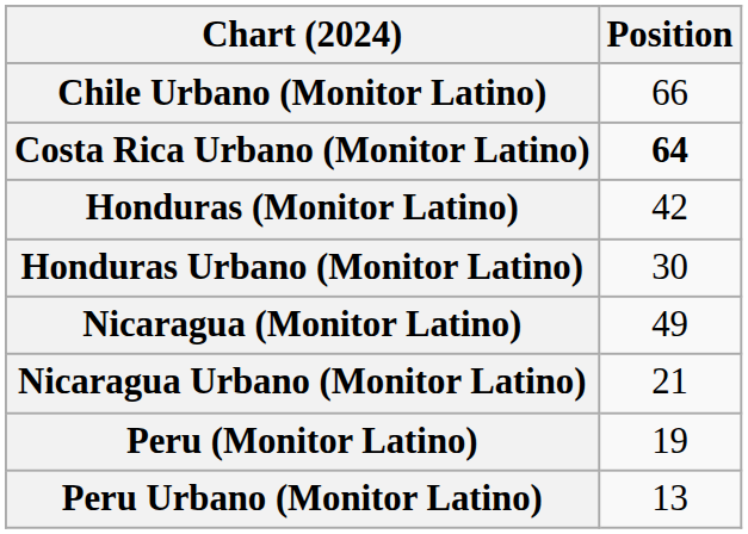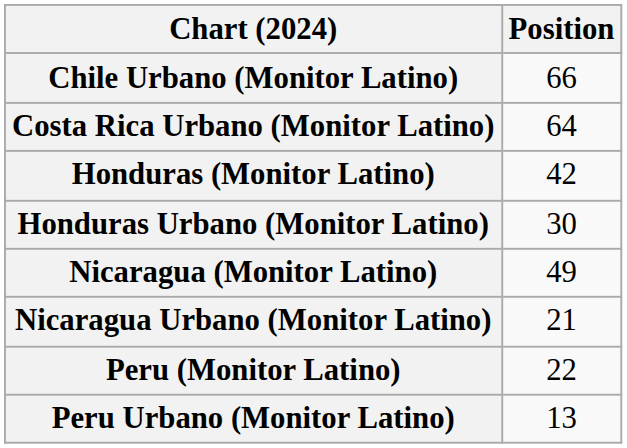 <table class="wikitable sortable plainrowheaders" style="text-align:center">
 <tr>
 <th scope="col">Chart (2024)</th>
 <th scope="col">Position</th>
 </tr>
 <tr>
 <th scope="row">Chile Urbano (Monitor Latino)</th>
 <td>66</td>
 </tr>
 <tr>
 <th scope="row">Costa Rica Urbano (Monitor Latino)</th>
-<td><strong>64</strong></td>
+<td>64</td>
 </tr>
 <tr>
 <th scope="row">Honduras (Monitor Latino)</th>
 <td>42</td>
 </tr>
 <tr>
 <th scope="row">Honduras Urbano (Monitor Latino)</th>
 <td>30</td>
 </tr>
 <tr>
 <th scope="row">Nicaragua (Monitor Latino)</th>
 <td>49</td>
 </tr>
 <tr>
 <th scope="row">Nicaragua Urbano (Monitor Latino)</th>
 <td>21</td>
 </tr>
 <tr>
 <th scope="row">Peru (Monitor Latino)</th>
-<td>19</td>
+<td>22</td>
 </tr>
 <tr>
 <th scope="row">Peru Urbano (Monitor Latino)</th>
 <td>13</td>
 </tr>
 </table>
